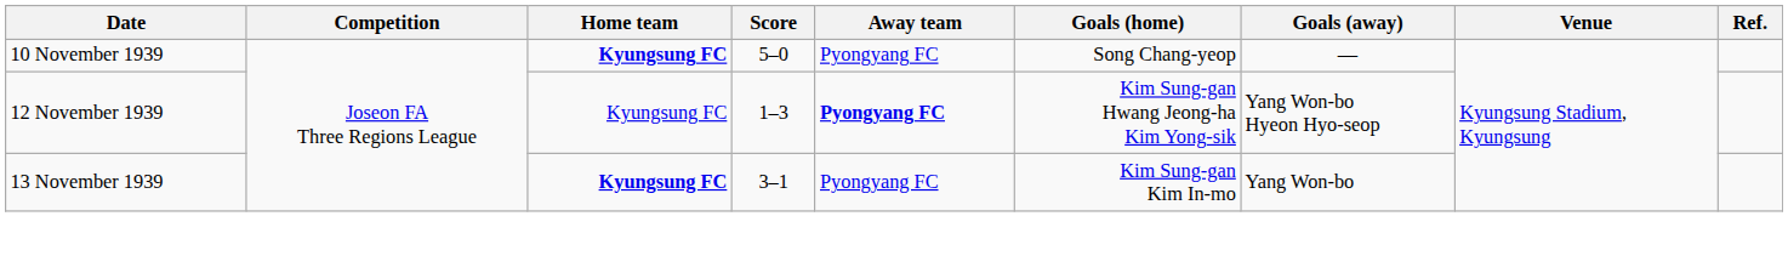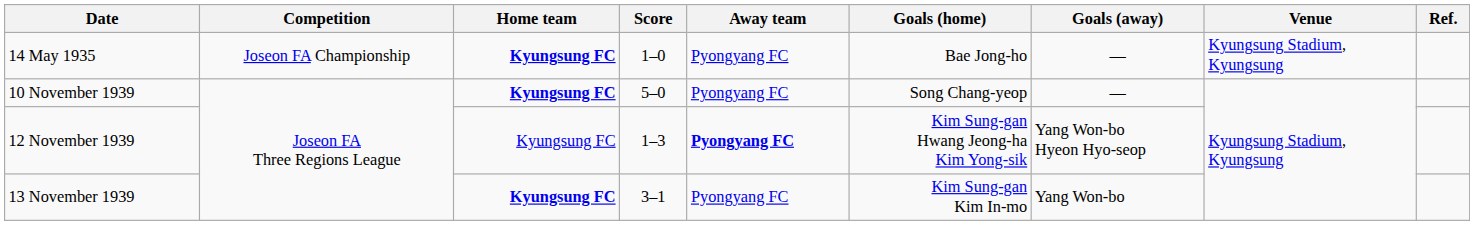 <table class="wikitable" style="width:100%; font-size:88%">
 <tr>
 <th>Date</th>
 <th>Competition</th>
 <th>Home team</th>
 <th>Score</th>
 <th>Away team</th>
 <th>Goals (home)</th>
 <th>Goals (away)</th>
 <th>Venue</th>
 <th>Ref.</th>
+</tr>
+<tr>
+<td>14 May 1935</td>
+<td align="center"><a href='#'>Joseon FA</a> Championship</td>
+<td align="right"><strong><a href='#'>Kyungsung FC</a></strong></td>
+<td style="text-align:center">1–0</td>
+<td><a href='#'>Pyongyang FC</a></td>
+<td align="right">Bae Jong-ho </td>
+<td align="center">—</td>
+<td><a href='#'>Kyungsung Stadium</a>,<br><a href='#'>Kyungsung</a></td>
+<td></td>
 </tr>
 <tr>
 <td>10 November 1939</td>
 <td rowspan="3" align="center"><a href='#'>Joseon FA</a><br>Three Regions League</td>
 <td align="right"><strong><a href='#'>Kyungsung FC</a></strong></td>
 <td style="text-align:center">5–0</td>
 <td><a href='#'>Pyongyang FC</a></td>
 <td align="right">Song Chang-yeop </td>
 <td align="center">—</td>
 <td rowspan="3"><a href='#'>Kyungsung Stadium</a>,<br><a href='#'>Kyungsung</a></td>
 <td></td>
 </tr>
 <tr>
 <td>12 November 1939</td>
 <td align="right"><a href='#'>Kyungsung FC</a></td>
 <td style="text-align:center">1–3</td>
 <td><strong><a href='#'>Pyongyang FC</a></strong></td>
 <td align="right"><a href='#'>Kim Sung-gan</a> <br>Hwang Jeong-ha <br><a href='#'>Kim Yong-sik</a> </td>
 <td>Yang Won-bo <br>Hyeon Hyo-seop </td>
 <td></td>
 </tr>
 <tr>
 <td>13 November 1939</td>
 <td align="right"><strong><a href='#'>Kyungsung FC</a></strong></td>
 <td style="text-align:center">3–1</td>
 <td><a href='#'>Pyongyang FC</a></td>
 <td align="right"><a href='#'>Kim Sung-gan</a> <br>Kim In-mo </td>
 <td>Yang Won-bo </td>
 <td></td>
 </tr>
 </table>
